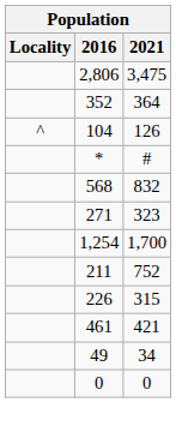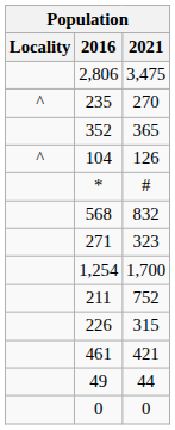 <table class="wikitable" style="text-align:center;">
 <tr>
 <th colspan="3" style="text-align:center;  font-weight:bold">Population</th>
 </tr>
 <tr>
 <th style="text-align:center; background:  font-weight:bold">Locality</th>
 <th style="text-align:center; background:  font-weight:bold"><strong>2016</strong></th>
 <th style="text-align:center; background:  font-weight:bold"><strong>2021</strong></th>
 </tr>
 <tr>
 <td></td>
 <td>2,806</td>
 <td>3,475</td>
 </tr>
 <tr>
+<td>^</td>
+<td>235</td>
+<td>270</td>
+</tr>
+<tr>
 <td></td>
 <td>352</td>
-<td>364</td>
+<td>365</td>
 </tr>
 <tr>
 <td>^</td>
 <td>104</td>
 <td>126</td>
 </tr>
 <tr>
 <td></td>
 <td>*</td>
 <td>#</td>
 </tr>
 <tr>
 <td></td>
 <td>568</td>
 <td>832</td>
 </tr>
 <tr>
 <td></td>
 <td>271</td>
 <td>323</td>
 </tr>
 <tr>
 <td></td>
 <td>1,254</td>
 <td>1,700</td>
 </tr>
 <tr>
 <td></td>
 <td>211</td>
 <td>752</td>
 </tr>
 <tr>
 <td></td>
 <td>226</td>
 <td>315</td>
 </tr>
 <tr>
 <td></td>
 <td>461</td>
 <td>421</td>
 </tr>
 <tr>
 <td></td>
 <td>49</td>
-<td>34</td>
+<td>44</td>
 </tr>
 <tr>
 <td></td>
 <td>0</td>
 <td>0</td>
 </tr>
 </table>
